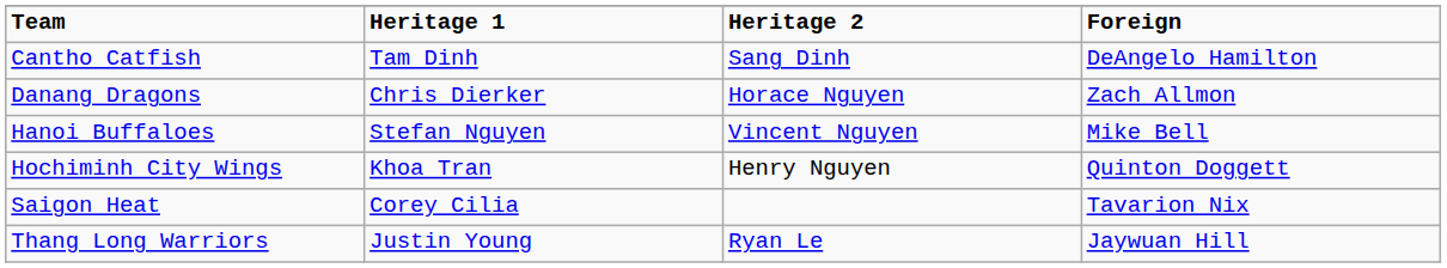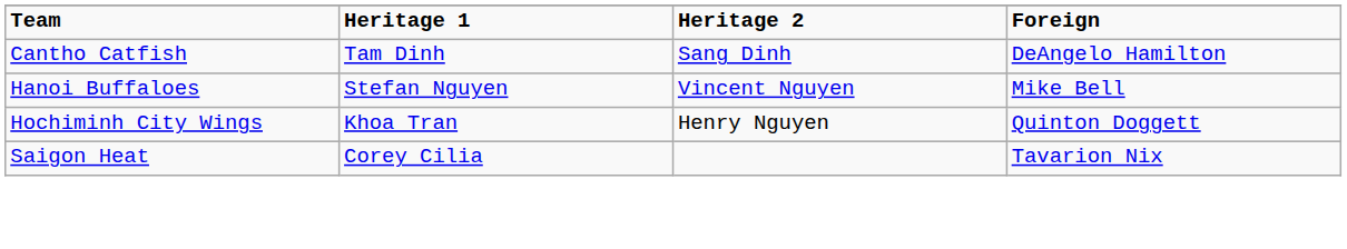 <table class="wikitable" border="1" style="font-size:95%;">
 <tr>
 </tr>
 <tr>
 <td width="190"><strong>Team</strong></td>
 <td width="190"><strong>Heritage 1</strong></td>
 <td width="190"><strong>Heritage 2</strong></td>
 <td width="190"><strong>Foreign</strong></td>
 </tr>
 <tr>
 <td><a href='#'>Cantho Catfish</a></td>
 <td> <a href='#'>Tam Dinh</a></td>
 <td> <a href='#'>Sang Dinh</a></td>
 <td> <a href='#'>DeAngelo Hamilton</a></td>
-</tr>
-<tr>
-<td><a href='#'>Danang Dragons</a></td>
-<td> <a href='#'>Chris Dierker</a></td>
-<td> <a href='#'>Horace Nguyen</a></td>
-<td> <a href='#'>Zach Allmon</a></td>
 </tr>
 <tr>
 <td><a href='#'>Hanoi Buffaloes</a></td>
 <td> <a href='#'>Stefan Nguyen</a></td>
 <td> <a href='#'>Vincent Nguyen</a></td>
 <td> <a href='#'>Mike Bell</a></td>
 </tr>
 <tr>
 <td><a href='#'>Hochiminh City Wings</a></td>
 <td> <a href='#'>Khoa Tran</a></td>
 <td> Henry Nguyen</td>
 <td> <a href='#'>Quinton Doggett</a></td>
 </tr>
 <tr>
 <td><a href='#'>Saigon Heat</a></td>
 <td> <a href='#'>Corey Cilia</a></td>
 <td></td>
 <td> <a href='#'>Tavarion Nix</a></td>
 </tr>
-<tr>
-<td><a href='#'>Thang Long Warriors</a></td>
-<td> <a href='#'>Justin Young</a></td>
-<td> <a href='#'>Ryan Le</a></td>
-<td> <a href='#'>Jaywuan Hill</a></td>
-</tr>
 </table>
